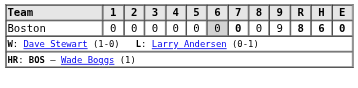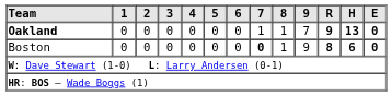 <table border=1 cellspacing=0 width=425 style="margin-left:3em;">
 <tr style="text-align:center; background-color:#e6e6e6;">
 <th align=left width=28%>Team</th>
 <th width=6%>1</th>
 <th width=6%>2</th>
 <th width=6%>3</th>
 <th width=6%>4</th>
 <th width=6%>5</th>
 <th width=6%>6</th>
 <th width=6%>7</th>
 <th width=6%>8</th>
 <th width=6%>9</th>
 <th width=6%>R</th>
 <th width=6%>H</th>
 <th width=6%>E</th>
 </tr>
 <tr style="text-align:center;">
+<td align=left><strong>Oakland</strong></td>
+<td>0</td>
+<td>0</td>
+<td>0</td>
+<td>0</td>
+<td>0</td>
+<td>0</td>
+<td>1</td>
+<td>1</td>
+<td>7</td>
+<td><strong>9</strong></td>
+<td><strong>13</strong></td>
+<td><strong>0</strong></td>
+</tr>
+<tr style="text-align:center;">
 <td align=left>Boston</td>
 <td>0</td>
 <td>0</td>
 <td>0</td>
 <td>0</td>
 <td>0</td>
-<td style="background: lightgrey;">0</td>
+<td>0</td>
 <td><strong>0</strong></td>
-<td>0</td>
+<td>1</td>
 <td>9</td>
 <td><strong>8</strong></td>
 <td><strong>6</strong></td>
 <td><strong>0</strong></td>
 </tr>
 <tr style="text-align:left;">
 <td colspan=13><small><strong>W</strong>: <a href='#'>Dave Stewart</a> (1-0)   <strong>L</strong>: <a href='#'>Larry Andersen</a> (0-1)  </small></td>
 </tr>
 <tr style="text-align:left;">
 <td colspan=13><small><strong>HR</strong>: <strong>BOS</strong> – <a href='#'>Wade Boggs</a> (1)</small></td>
 </tr>
 </table>
